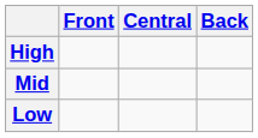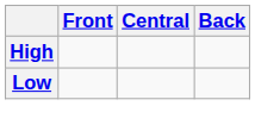 <table class=wikitable style=text-align:center>
 <tr>
 <th></th>
 <th><a href='#'>Front</a></th>
 <th><a href='#'>Central</a></th>
 <th><a href='#'>Back</a></th>
 </tr>
 <tr>
 <th><a href='#'>High</a></th>
 <td></td>
 <td></td>
 <td></td>
 </tr>
 <tr>
-<th><a href='#'>Mid</a></th>
-<td> </td>
-<td> </td>
-<td></td>
-</tr>
-<tr>
 <th><a href='#'>Low</a></th>
 <td> </td>
 <td></td>
 <td> </td>
 </tr>
 </table>
